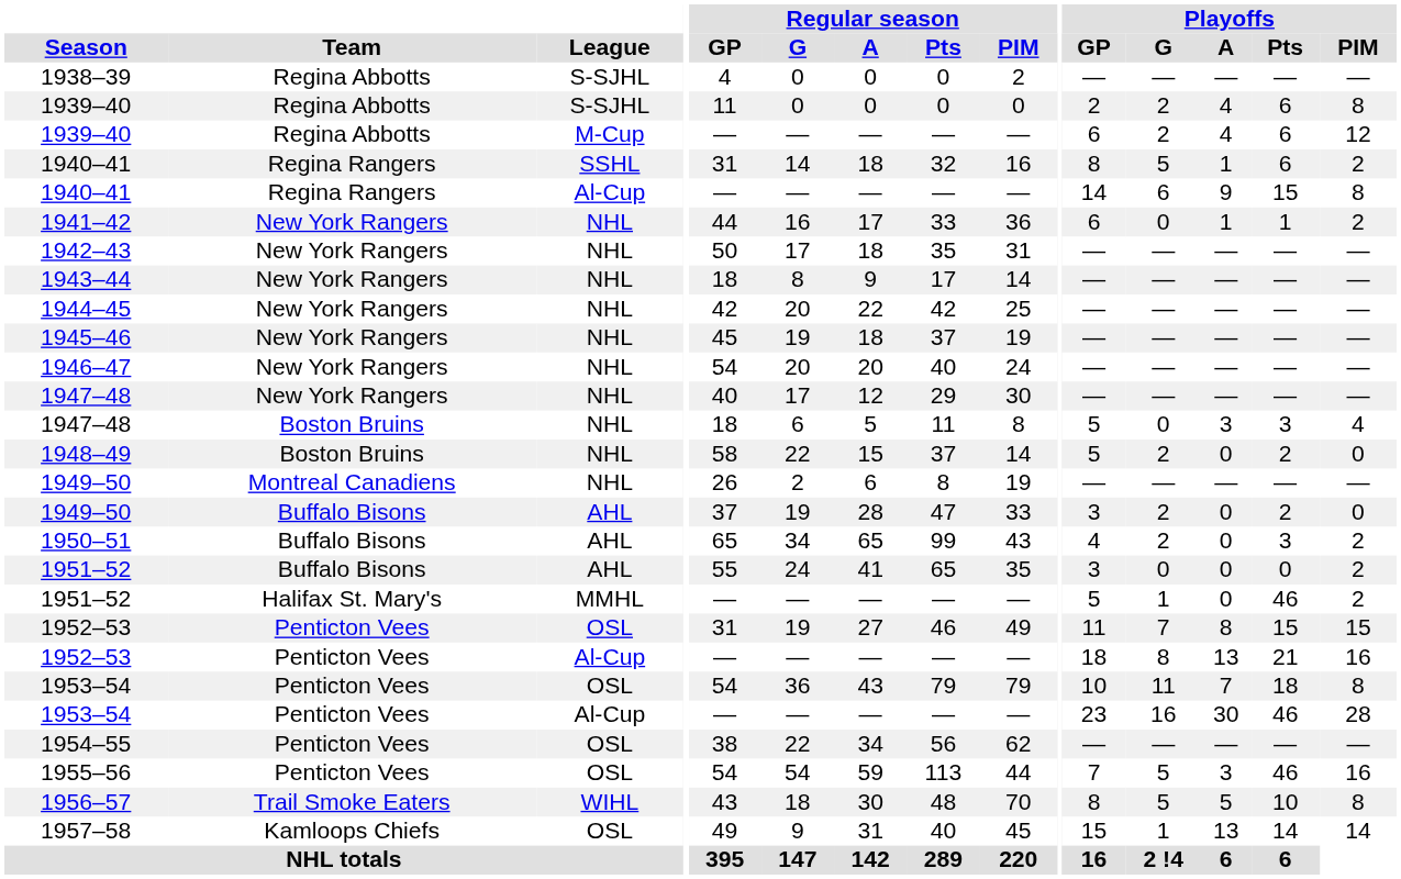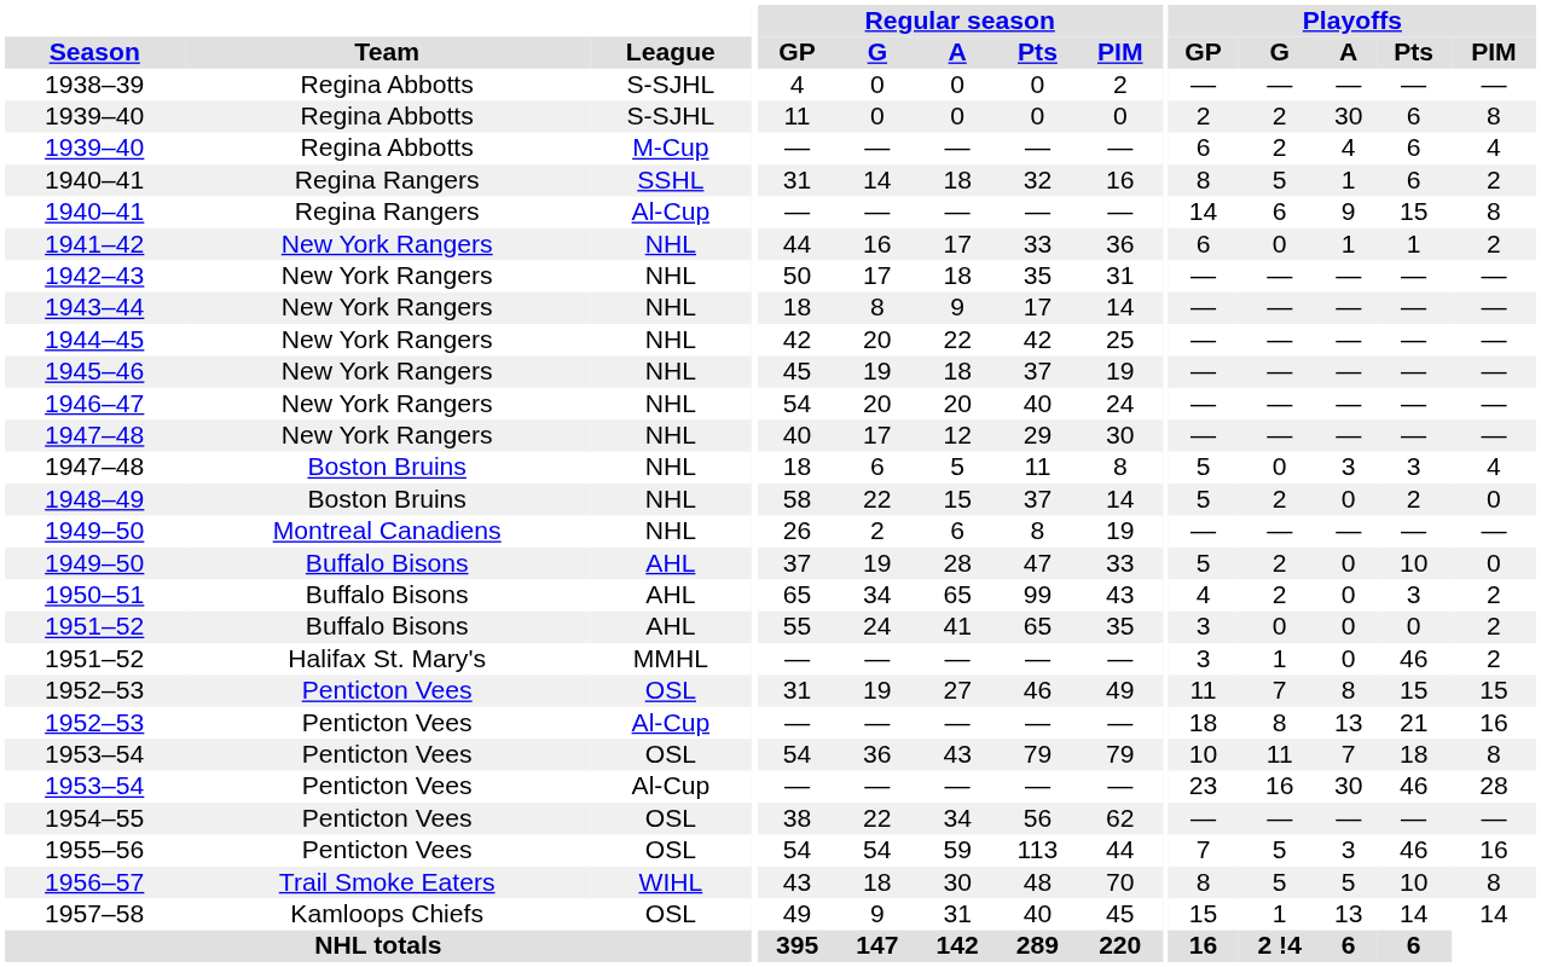 <table border="0" cellpadding="1" cellspacing="0" style="text-align:center; width:60em">
 <tr bgcolor="#e0e0e0">
 <th colspan="3" bgcolor="#ffffff"></th>
 <th rowspan="100" bgcolor="#ffffff"></th>
 <th colspan="5"><a href='#'>Regular season</a></th>
 <th rowspan="100" bgcolor="#ffffff"></th>
 <th colspan="5"><a href='#'>Playoffs</a></th>
 </tr>
 <tr bgcolor="#e0e0e0">
 <th><a href='#'>Season</a></th>
 <th>Team</th>
 <th>League</th>
 <th>GP</th>
 <th><a href='#'>G</a></th>
 <th><a href='#'>A</a></th>
 <th><a href='#'>Pts</a></th>
 <th><a href='#'>PIM</a></th>
 <th>GP</th>
 <th>G</th>
 <th>A</th>
 <th>Pts</th>
 <th>PIM</th>
 </tr>
 <tr>
 <td>1938–39</td>
 <td>Regina Abbotts</td>
 <td>S-SJHL</td>
 <td>4</td>
 <td>0</td>
 <td>0</td>
 <td>0</td>
 <td>2</td>
 <td>—</td>
 <td>—</td>
 <td>—</td>
 <td>—</td>
 <td>—</td>
 </tr>
 <tr bgcolor="#f0f0f0">
 <td>1939–40</td>
 <td>Regina Abbotts</td>
 <td>S-SJHL</td>
 <td>11</td>
 <td>0</td>
 <td>0</td>
 <td>0</td>
 <td>0</td>
 <td>2</td>
 <td>2</td>
-<td>4</td>
+<td>30</td>
 <td>6</td>
 <td>8</td>
 </tr>
 <tr>
 <td><a href='#'>1939–40</a></td>
 <td>Regina Abbotts</td>
 <td><a href='#'>M-Cup</a></td>
 <td>—</td>
 <td>—</td>
 <td>—</td>
 <td>—</td>
 <td>—</td>
 <td>6</td>
 <td>2</td>
 <td>4</td>
 <td>6</td>
-<td>12</td>
+<td>4</td>
 </tr>
 <tr bgcolor="#f0f0f0">
 <td>1940–41</td>
 <td>Regina Rangers</td>
 <td><a href='#'>SSHL</a></td>
 <td>31</td>
 <td>14</td>
 <td>18</td>
 <td>32</td>
 <td>16</td>
 <td>8</td>
 <td>5</td>
 <td>1</td>
 <td>6</td>
 <td>2</td>
 </tr>
 <tr>
 <td><a href='#'>1940–41</a></td>
 <td>Regina Rangers</td>
 <td><a href='#'>Al-Cup</a></td>
 <td>—</td>
 <td>—</td>
 <td>—</td>
 <td>—</td>
 <td>—</td>
 <td>14</td>
 <td>6</td>
 <td>9</td>
 <td>15</td>
 <td>8</td>
 </tr>
 <tr bgcolor="#f0f0f0">
 <td><a href='#'>1941–42</a></td>
 <td><a href='#'>New York Rangers</a></td>
 <td><a href='#'>NHL</a></td>
 <td>44</td>
 <td>16</td>
 <td>17</td>
 <td>33</td>
 <td>36</td>
 <td>6</td>
 <td>0</td>
 <td>1</td>
 <td>1</td>
 <td>2</td>
 </tr>
 <tr>
 <td><a href='#'>1942–43</a></td>
 <td>New York Rangers</td>
 <td>NHL</td>
 <td>50</td>
 <td>17</td>
 <td>18</td>
 <td>35</td>
 <td>31</td>
 <td>—</td>
 <td>—</td>
 <td>—</td>
 <td>—</td>
 <td>—</td>
 </tr>
 <tr bgcolor="#f0f0f0">
 <td><a href='#'>1943–44</a></td>
 <td>New York Rangers</td>
 <td>NHL</td>
 <td>18</td>
 <td>8</td>
 <td>9</td>
 <td>17</td>
 <td>14</td>
 <td>—</td>
 <td>—</td>
 <td>—</td>
 <td>—</td>
 <td>—</td>
 </tr>
 <tr>
 <td><a href='#'>1944–45</a></td>
 <td>New York Rangers</td>
 <td>NHL</td>
 <td>42</td>
 <td>20</td>
 <td>22</td>
 <td>42</td>
 <td>25</td>
 <td>—</td>
 <td>—</td>
 <td>—</td>
 <td>—</td>
 <td>—</td>
 </tr>
 <tr bgcolor="#f0f0f0">
 <td><a href='#'>1945–46</a></td>
 <td>New York Rangers</td>
 <td>NHL</td>
 <td>45</td>
 <td>19</td>
 <td>18</td>
 <td>37</td>
 <td>19</td>
 <td>—</td>
 <td>—</td>
 <td>—</td>
 <td>—</td>
 <td>—</td>
 </tr>
 <tr>
 <td><a href='#'>1946–47</a></td>
 <td>New York Rangers</td>
 <td>NHL</td>
 <td>54</td>
 <td>20</td>
 <td>20</td>
 <td>40</td>
 <td>24</td>
 <td>—</td>
 <td>—</td>
 <td>—</td>
 <td>—</td>
 <td>—</td>
 </tr>
 <tr bgcolor="#f0f0f0">
 <td><a href='#'>1947–48</a></td>
 <td>New York Rangers</td>
 <td>NHL</td>
 <td>40</td>
 <td>17</td>
 <td>12</td>
 <td>29</td>
 <td>30</td>
 <td>—</td>
 <td>—</td>
 <td>—</td>
 <td>—</td>
 <td>—</td>
 </tr>
 <tr>
 <td>1947–48</td>
 <td><a href='#'>Boston Bruins</a></td>
 <td>NHL</td>
 <td>18</td>
 <td>6</td>
 <td>5</td>
 <td>11</td>
 <td>8</td>
 <td>5</td>
 <td>0</td>
 <td>3</td>
 <td>3</td>
 <td>4</td>
 </tr>
 <tr bgcolor="#f0f0f0">
 <td><a href='#'>1948–49</a></td>
 <td>Boston Bruins</td>
 <td>NHL</td>
 <td>58</td>
 <td>22</td>
 <td>15</td>
 <td>37</td>
 <td>14</td>
 <td>5</td>
 <td>2</td>
 <td>0</td>
 <td>2</td>
 <td>0</td>
 </tr>
 <tr>
 <td><a href='#'>1949–50</a></td>
 <td><a href='#'>Montreal Canadiens</a></td>
 <td>NHL</td>
 <td>26</td>
 <td>2</td>
 <td>6</td>
 <td>8</td>
 <td>19</td>
 <td>—</td>
 <td>—</td>
 <td>—</td>
 <td>—</td>
 <td>—</td>
 </tr>
 <tr bgcolor="#f0f0f0">
 <td><a href='#'>1949–50</a></td>
 <td><a href='#'>Buffalo Bisons</a></td>
 <td><a href='#'>AHL</a></td>
 <td>37</td>
 <td>19</td>
 <td>28</td>
 <td>47</td>
 <td>33</td>
-<td>3</td>
+<td>5</td>
 <td>2</td>
 <td>0</td>
-<td>2</td>
+<td>10</td>
 <td>0</td>
 </tr>
 <tr>
 <td><a href='#'>1950–51</a></td>
 <td>Buffalo Bisons</td>
 <td>AHL</td>
 <td>65</td>
 <td>34</td>
 <td>65</td>
 <td>99</td>
 <td>43</td>
 <td>4</td>
 <td>2</td>
 <td>0</td>
 <td>3</td>
 <td>2</td>
 </tr>
 <tr bgcolor="#f0f0f0">
 <td><a href='#'>1951–52</a></td>
 <td>Buffalo Bisons</td>
 <td>AHL</td>
 <td>55</td>
 <td>24</td>
 <td>41</td>
 <td>65</td>
 <td>35</td>
 <td>3</td>
 <td>0</td>
 <td>0</td>
 <td>0</td>
 <td>2</td>
 </tr>
 <tr>
 <td>1951–52</td>
 <td>Halifax St. Mary's</td>
 <td>MMHL</td>
 <td>—</td>
 <td>—</td>
 <td>—</td>
 <td>—</td>
 <td>—</td>
-<td>5</td>
+<td>3</td>
 <td>1</td>
 <td>0</td>
 <td>46</td>
 <td>2</td>
 </tr>
 <tr bgcolor="#f0f0f0">
 <td>1952–53</td>
 <td><a href='#'>Penticton Vees</a></td>
 <td><a href='#'>OSL</a></td>
 <td>31</td>
 <td>19</td>
 <td>27</td>
 <td>46</td>
 <td>49</td>
 <td>11</td>
 <td>7</td>
 <td>8</td>
 <td>15</td>
 <td>15</td>
 </tr>
 <tr>
 <td><a href='#'>1952–53</a></td>
 <td>Penticton Vees</td>
 <td><a href='#'>Al-Cup</a></td>
 <td>—</td>
 <td>—</td>
 <td>—</td>
 <td>—</td>
 <td>—</td>
 <td>18</td>
 <td>8</td>
 <td>13</td>
 <td>21</td>
 <td>16</td>
 </tr>
 <tr bgcolor="#f0f0f0">
 <td>1953–54</td>
 <td>Penticton Vees</td>
 <td>OSL</td>
 <td>54</td>
 <td>36</td>
 <td>43</td>
 <td>79</td>
 <td>79</td>
 <td>10</td>
 <td>11</td>
 <td>7</td>
 <td>18</td>
 <td>8</td>
 </tr>
 <tr>
 <td><a href='#'>1953–54</a></td>
 <td>Penticton Vees</td>
 <td>Al-Cup</td>
 <td>—</td>
 <td>—</td>
 <td>—</td>
 <td>—</td>
 <td>—</td>
 <td>23</td>
 <td>16</td>
 <td>30</td>
 <td>46</td>
 <td>28</td>
 </tr>
 <tr bgcolor="#f0f0f0">
 <td>1954–55</td>
 <td>Penticton Vees</td>
 <td>OSL</td>
 <td>38</td>
 <td>22</td>
 <td>34</td>
 <td>56</td>
 <td>62</td>
 <td>—</td>
 <td>—</td>
 <td>—</td>
 <td>—</td>
 <td>—</td>
 </tr>
 <tr>
 <td>1955–56</td>
 <td>Penticton Vees</td>
 <td>OSL</td>
 <td>54</td>
 <td>54</td>
 <td>59</td>
 <td>113</td>
 <td>44</td>
 <td>7</td>
 <td>5</td>
 <td>3</td>
 <td>46</td>
 <td>16</td>
 </tr>
 <tr bgcolor="#f0f0f0">
 <td><a href='#'>1956–57</a></td>
 <td><a href='#'>Trail Smoke Eaters</a></td>
 <td><a href='#'>WIHL</a></td>
 <td>43</td>
 <td>18</td>
 <td>30</td>
 <td>48</td>
 <td>70</td>
 <td>8</td>
 <td>5</td>
 <td>5</td>
 <td>10</td>
 <td>8</td>
 </tr>
 <tr>
 <td>1957–58</td>
 <td>Kamloops Chiefs</td>
 <td>OSL</td>
 <td>49</td>
 <td>9</td>
 <td>31</td>
 <td>40</td>
 <td>45</td>
 <td>15</td>
 <td>1</td>
 <td>13</td>
 <td>14</td>
 <td>14</td>
 </tr>
 <tr bgcolor="#e0e0e0">
 <th colspan="3">NHL totals</th>
 <th>395</th>
 <th>147</th>
 <th>142</th>
 <th>289</th>
 <th>220</th>
 <th>16</th>
 <th>2 !4</th>
 <th>6</th>
 <th>6</th>
 </tr>
 </table>
